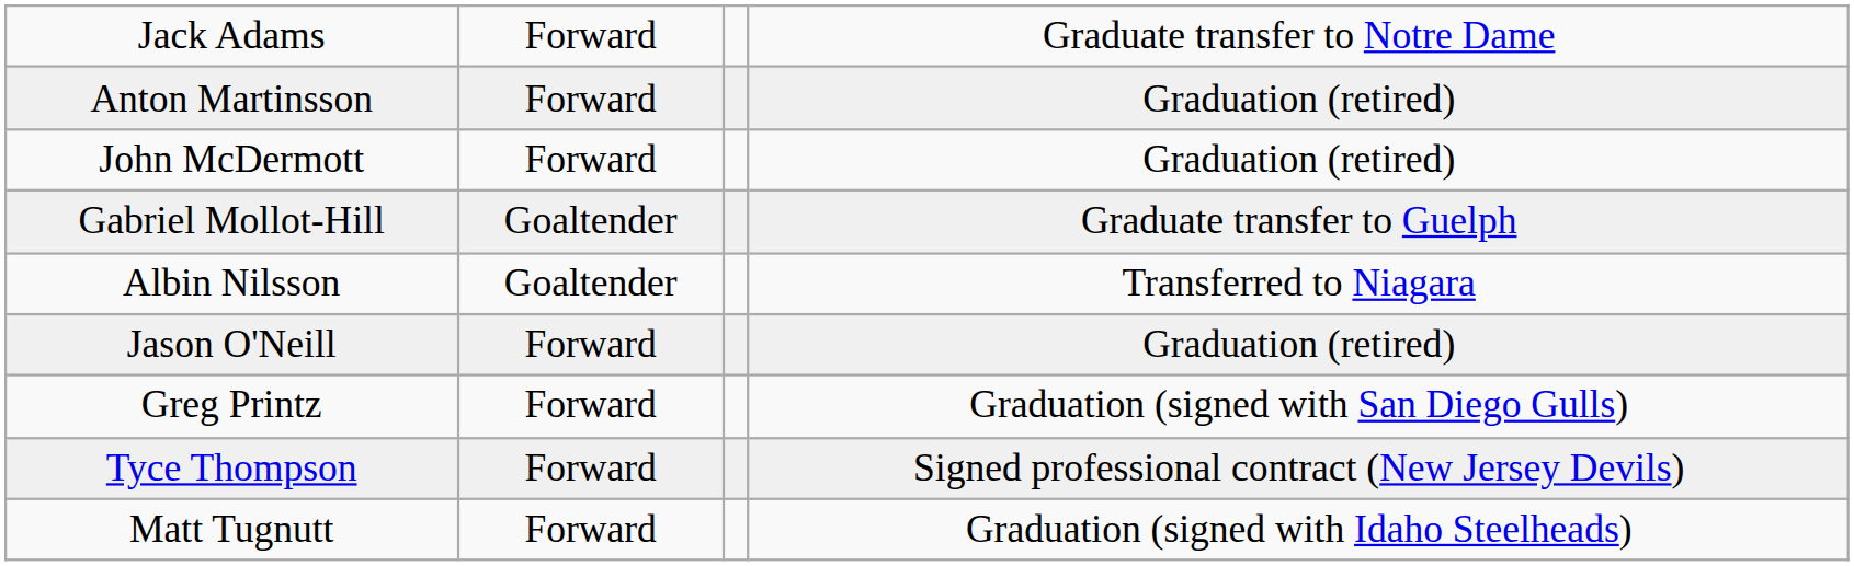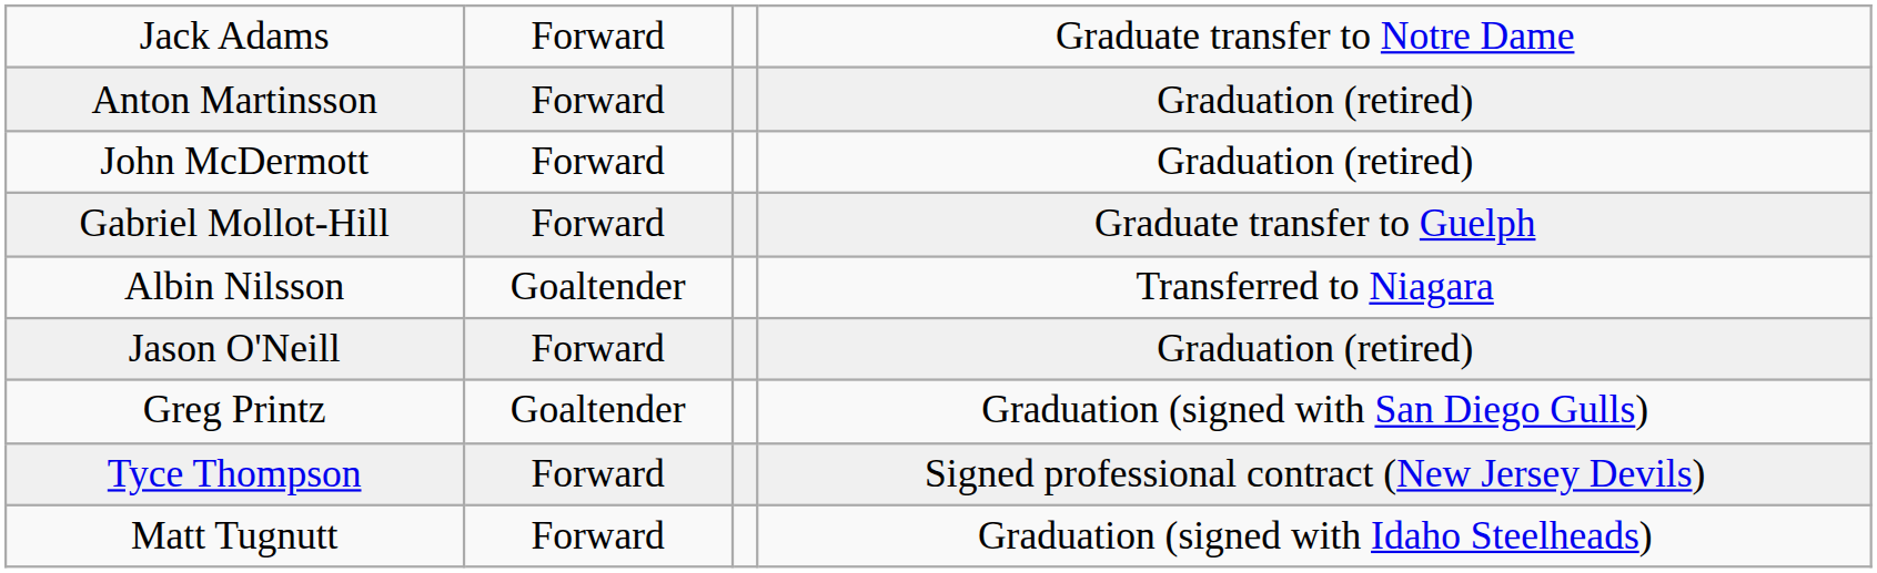 <table class="wikitable" width="60%">
 <tr align="center" bgcolor="">
 <td>Jack Adams</td>
 <td>Forward</td>
 <td></td>
 <td>Graduate transfer to <a href='#'>Notre Dame</a></td>
 </tr>
 <tr align="center" bgcolor="f0f0f0">
 <td>Anton Martinsson</td>
 <td>Forward</td>
 <td></td>
 <td>Graduation (retired)</td>
 </tr>
 <tr align="center" bgcolor="">
 <td>John McDermott</td>
 <td>Forward</td>
 <td></td>
 <td>Graduation (retired)</td>
 </tr>
 <tr align="center" bgcolor="f0f0f0">
 <td>Gabriel Mollot-Hill</td>
-<td>Goaltender</td>
+<td>Forward</td>
 <td></td>
 <td>Graduate transfer to <a href='#'>Guelph</a></td>
 </tr>
 <tr align="center" bgcolor="">
 <td>Albin Nilsson</td>
 <td>Goaltender</td>
 <td></td>
 <td>Transferred to <a href='#'>Niagara</a></td>
 </tr>
 <tr align="center" bgcolor="f0f0f0">
 <td>Jason O'Neill</td>
 <td>Forward</td>
 <td></td>
 <td>Graduation (retired)</td>
 </tr>
 <tr align="center" bgcolor="">
 <td>Greg Printz</td>
-<td>Forward</td>
+<td>Goaltender</td>
 <td></td>
 <td>Graduation (signed with <a href='#'>San Diego Gulls</a>)</td>
 </tr>
 <tr align="center" bgcolor="f0f0f0">
 <td><a href='#'>Tyce Thompson</a></td>
 <td>Forward</td>
 <td></td>
 <td>Signed professional contract (<a href='#'>New Jersey Devils</a>)</td>
 </tr>
 <tr align="center" bgcolor="">
 <td>Matt Tugnutt</td>
 <td>Forward</td>
 <td></td>
 <td>Graduation (signed with <a href='#'>Idaho Steelheads</a>)</td>
 </tr>
 </table>
